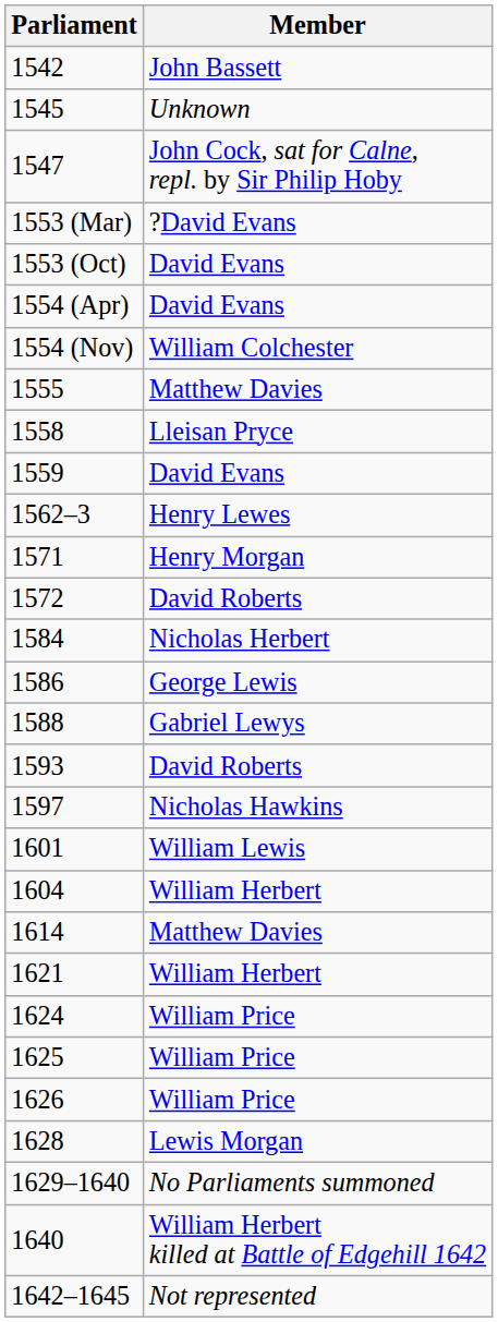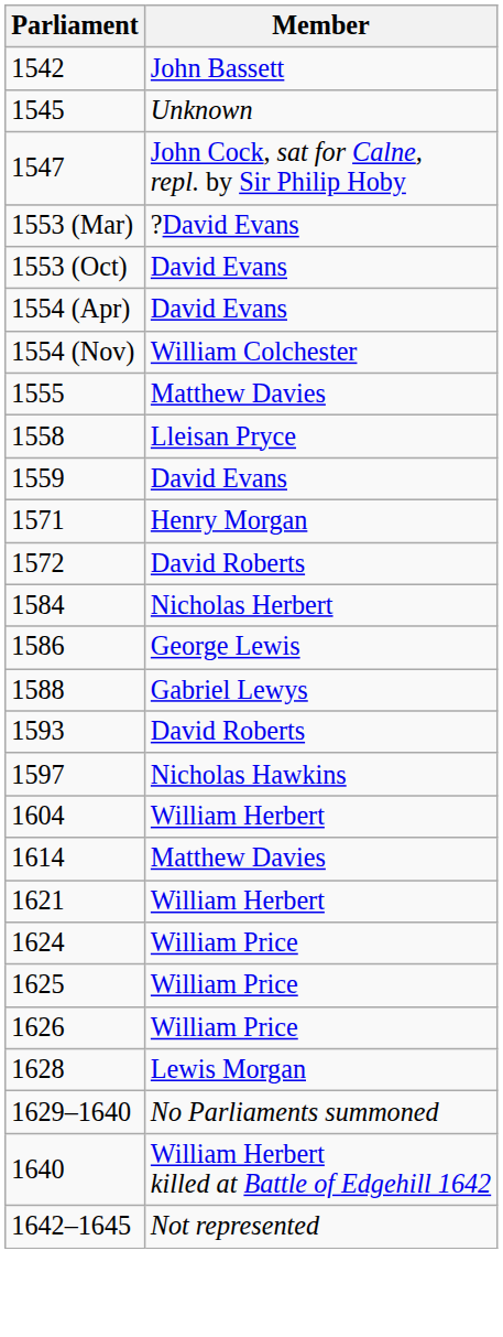 <table class="wikitable">
 <tr>
 <th>Parliament</th>
 <th>Member</th>
 </tr>
 <tr>
 <td>1542</td>
 <td><a href='#'>John Bassett</a></td>
 </tr>
 <tr>
 <td>1545</td>
 <td><em>Unknown</em></td>
 </tr>
 <tr>
 <td>1547</td>
 <td><a href='#'>John Cock</a>, <em>sat for <a href='#'>Calne</a>, <br> repl.</em> by <a href='#'>Sir Philip Hoby</a></td>
 </tr>
 <tr>
 <td>1553 (Mar)</td>
 <td>?<a href='#'>David Evans</a></td>
 </tr>
 <tr>
 <td>1553 (Oct)</td>
 <td><a href='#'>David Evans</a></td>
 </tr>
 <tr>
 <td>1554 (Apr)</td>
 <td><a href='#'>David Evans</a></td>
 </tr>
 <tr>
 <td>1554 (Nov)</td>
 <td><a href='#'>William Colchester</a></td>
 </tr>
 <tr>
 <td>1555</td>
 <td><a href='#'>Matthew Davies</a></td>
 </tr>
 <tr>
 <td>1558</td>
 <td><a href='#'>Lleisan Pryce</a></td>
 </tr>
 <tr>
 <td>1559</td>
 <td><a href='#'>David Evans</a></td>
 </tr>
 <tr>
-<td>1562–3</td>
-<td><a href='#'>Henry Lewes</a></td>
-</tr>
-<tr>
 <td>1571</td>
 <td><a href='#'>Henry Morgan</a></td>
 </tr>
 <tr>
 <td>1572</td>
 <td><a href='#'>David Roberts</a></td>
 </tr>
 <tr>
 <td>1584</td>
 <td><a href='#'>Nicholas Herbert</a></td>
 </tr>
 <tr>
 <td>1586</td>
 <td><a href='#'>George Lewis</a></td>
 </tr>
 <tr>
 <td>1588</td>
 <td><a href='#'>Gabriel Lewys</a></td>
 </tr>
 <tr>
 <td>1593</td>
 <td><a href='#'>David Roberts</a></td>
 </tr>
 <tr>
 <td>1597</td>
 <td><a href='#'>Nicholas Hawkins</a></td>
-</tr>
-<tr>
-<td>1601</td>
-<td><a href='#'>William Lewis</a></td>
 </tr>
 <tr>
 <td>1604</td>
 <td><a href='#'>William Herbert</a></td>
 </tr>
 <tr>
 <td>1614</td>
 <td><a href='#'>Matthew Davies</a></td>
 </tr>
 <tr>
 <td>1621</td>
 <td><a href='#'>William Herbert</a></td>
 </tr>
 <tr>
 <td>1624</td>
 <td><a href='#'>William Price</a></td>
 </tr>
 <tr>
 <td>1625</td>
 <td><a href='#'>William Price</a></td>
 </tr>
 <tr>
 <td>1626</td>
 <td><a href='#'>William Price</a></td>
 </tr>
 <tr>
 <td>1628</td>
 <td><a href='#'>Lewis Morgan</a></td>
 </tr>
 <tr>
 <td>1629–1640</td>
 <td><em>No Parliaments summoned</em></td>
 </tr>
 <tr>
 <td>1640</td>
 <td><a href='#'>William Herbert</a> <br> <em>killed at <a href='#'>Battle of Edgehill 1642</a></em></td>
 </tr>
 <tr>
 <td>1642–1645</td>
 <td><em>Not represented</em></td>
 </tr>
 </table>
